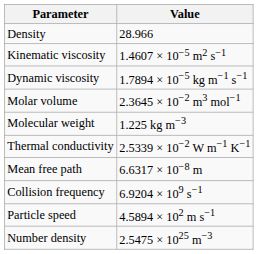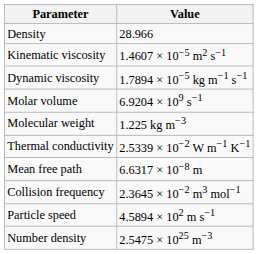 <table class="wikitable">
 <tr>
 <th>Parameter</th>
 <th>Value</th>
 </tr>
 <tr>
 <td>Density</td>
 <td>28.966</td>
 </tr>
 <tr>
 <td>Kinematic  viscosity</td>
 <td>1.4607 × 10<sup>−5</sup> m<sup>2</sup> s<sup>−1</sup></td>
 </tr>
 <tr>
 <td>Dynamic  viscosity</td>
 <td>1.7894 × 10<sup>−5</sup> kg m<sup>−1</sup> s<sup>−1</sup></td>
 </tr>
 <tr>
 <td>Molar volume</td>
-<td>2.3645 × 10<sup>−2</sup> m<sup>3</sup> mol<sup>−1</sup></td>
+<td>6.9204 × 10<sup>9</sup> s<sup>−1</sup></td>
 </tr>
 <tr>
 <td>Molecular  weight</td>
 <td>1.225 kg m<sup>−3</sup></td>
 </tr>
 <tr>
 <td>Thermal  conductivity</td>
 <td>2.5339 × 10<sup>−2</sup> W m<sup>−1</sup> K<sup>−1</sup></td>
 </tr>
 <tr>
 <td>Mean free  path</td>
 <td>6.6317 × 10<sup>−8</sup> m</td>
 </tr>
 <tr>
 <td>Collision  frequency</td>
-<td>6.9204 × 10<sup>9</sup> s<sup>−1</sup></td>
+<td>2.3645 × 10<sup>−2</sup> m<sup>3</sup> mol<sup>−1</sup></td>
 </tr>
 <tr>
 <td>Particle  speed</td>
 <td>4.5894 × 10<sup>2</sup> m s<sup>−1</sup></td>
 </tr>
 <tr>
 <td>Number density</td>
 <td>2.5475 × 10<sup>25</sup> m<sup>−3</sup></td>
 </tr>
 </table>
